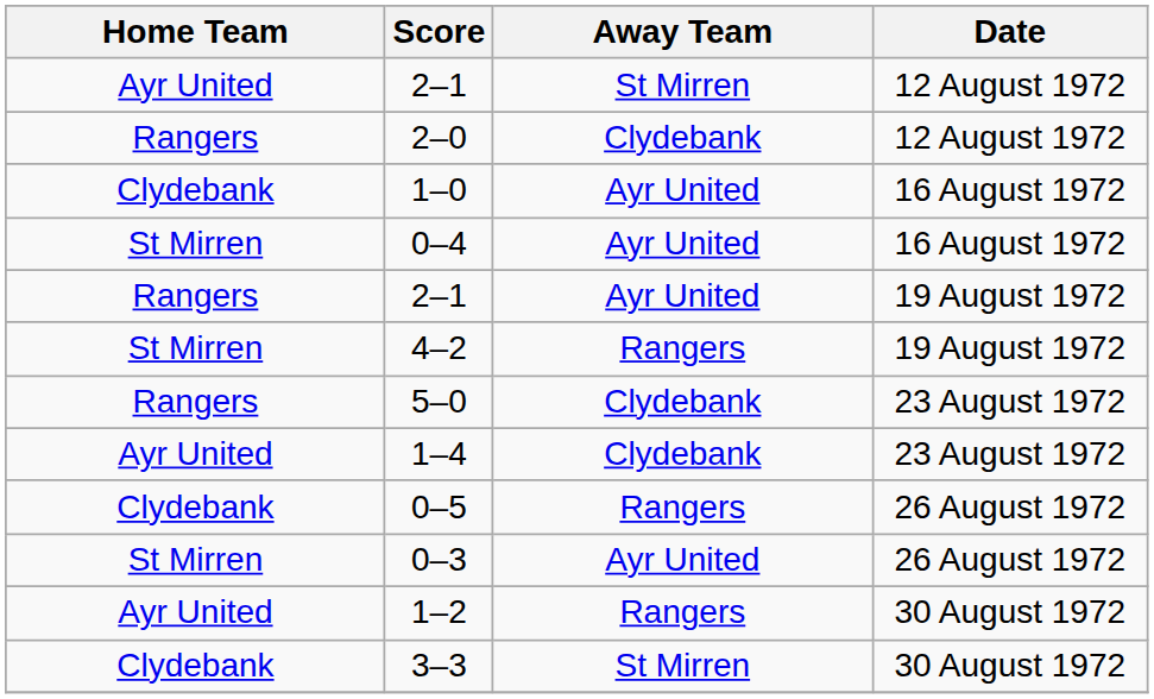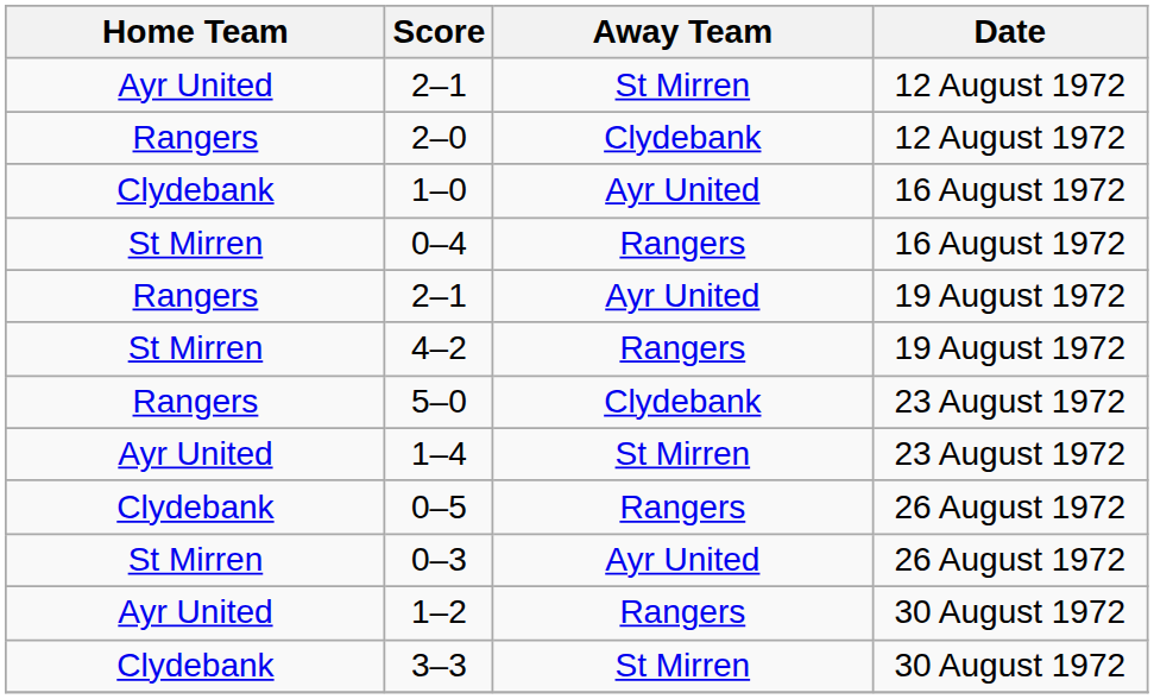 <table class="wikitable" style="text-align:center;">
 <tr>
 <th width=175>Home Team</th>
 <th width=20>Score</th>
 <th width=175>Away Team</th>
 <th width= 125>Date</th>
 </tr>
 <tr>
 <td><a href='#'>Ayr United</a></td>
 <td>2–1</td>
 <td><a href='#'>St Mirren</a></td>
 <td>12 August 1972</td>
 </tr>
 <tr>
 <td><a href='#'>Rangers</a></td>
 <td>2–0</td>
 <td><a href='#'>Clydebank</a></td>
 <td>12 August 1972</td>
 </tr>
 <tr>
 <td><a href='#'>Clydebank</a></td>
 <td>1–0</td>
 <td><a href='#'>Ayr United</a></td>
 <td>16 August 1972</td>
 </tr>
 <tr>
 <td><a href='#'>St Mirren</a></td>
 <td>0–4</td>
-<td><a href='#'>Ayr United</a></td>
+<td><a href='#'>Rangers</a></td>
 <td>16 August 1972</td>
 </tr>
 <tr>
 <td><a href='#'>Rangers</a></td>
 <td>2–1</td>
 <td><a href='#'>Ayr United</a></td>
 <td>19 August 1972</td>
 </tr>
 <tr>
 <td><a href='#'>St Mirren</a></td>
 <td>4–2</td>
 <td><a href='#'>Rangers</a></td>
 <td>19 August 1972</td>
 </tr>
 <tr>
 <td><a href='#'>Rangers</a></td>
 <td>5–0</td>
 <td><a href='#'>Clydebank</a></td>
 <td>23 August 1972</td>
 </tr>
 <tr>
 <td><a href='#'>Ayr United</a></td>
 <td>1–4</td>
-<td><a href='#'>Clydebank</a></td>
+<td><a href='#'>St Mirren</a></td>
 <td>23 August 1972</td>
 </tr>
 <tr>
 <td><a href='#'>Clydebank</a></td>
 <td>0–5</td>
 <td><a href='#'>Rangers</a></td>
 <td>26 August 1972</td>
 </tr>
 <tr>
 <td><a href='#'>St Mirren</a></td>
 <td>0–3</td>
 <td><a href='#'>Ayr United</a></td>
 <td>26 August 1972</td>
 </tr>
 <tr>
 <td><a href='#'>Ayr United</a></td>
 <td>1–2</td>
 <td><a href='#'>Rangers</a></td>
 <td>30 August 1972</td>
 </tr>
 <tr>
 <td><a href='#'>Clydebank</a></td>
 <td>3–3</td>
 <td><a href='#'>St Mirren</a></td>
 <td>30 August 1972</td>
 </tr>
 <tr>
 </tr>
 </table>
